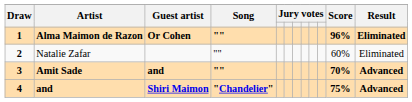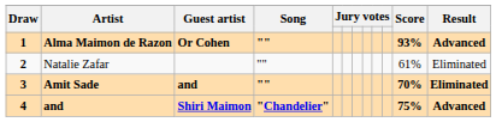 <table class="sortable wikitable" style="margin: 1em auto 1em auto; text-align:center; font-size:90%; line-height:18px;">
 <tr>
 </tr>
 <tr>
 <th rowspan="2">Draw</th>
 <th rowspan="2">Artist</th>
 <th rowspan="2">Guest artist</th>
 <th rowspan="2">Song</th>
 <th colspan="6" class="unsortable">Jury votes</th>
 <th rowspan="2">Score</th>
 <th rowspan="2">Result</th>
 </tr>
 <tr>
 <th class="unsortable"></th>
 <th class="unsortable"></th>
 <th class="unsortable"></th>
 <th class="unsortable"></th>
 <th class="unsortable"></th>
 <th class="unsortable"></th>
 </tr>
 <tr style="font-weight:bold; background:navajowhite;">
 <td>1</td>
 <td align="left">Alma Maimon de Razon</td>
 <td align="left">Or Cohen</td>
 <td align="left">""</td>
 <td></td>
 <td></td>
 <td></td>
 <td></td>
 <td></td>
 <td></td>
-<td>96%</td>
-<td>Eliminated</td>
+<td>93%</td>
+<td>Advanced</td>
 </tr>
 <tr>
 <td><strong>2</strong></td>
 <td align="left">Natalie Zafar</td>
 <td align="left"></td>
 <td align="left">""</td>
 <td></td>
 <td></td>
 <td></td>
 <td></td>
 <td></td>
 <td></td>
-<td>60%</td>
+<td>61%</td>
 <td>Eliminated</td>
 </tr>
 <tr style="font-weight:bold; background:navajowhite;">
 <td>3</td>
 <td align="left">Amit Sade</td>
 <td align="left"> and </td>
 <td align="left">""</td>
 <td></td>
 <td></td>
 <td></td>
 <td></td>
 <td></td>
 <td></td>
 <td>70%</td>
-<td>Advanced</td>
+<td>Eliminated</td>
 </tr>
 <tr style="font-weight:bold; background:navajowhite;">
 <td>4</td>
 <td align="left"> and </td>
 <td align="left"><a href='#'>Shiri Maimon</a></td>
 <td align="left">"<a href='#'>Chandelier</a>"</td>
 <td></td>
 <td></td>
 <td></td>
 <td></td>
 <td></td>
 <td></td>
 <td>75%</td>
 <td>Advanced</td>
 </tr>
 </table>
